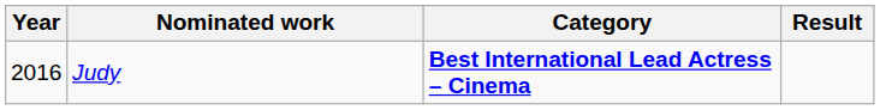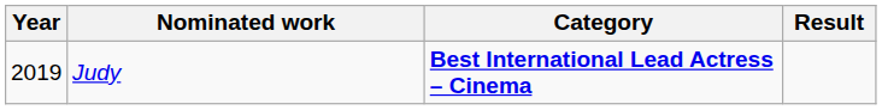 <table class="wikitable sortable">
 <tr>
 <th scope="col" style="width:1em;">Year</th>
 <th scope="col" style="width:39em;">Nominated work</th>
 <th scope="col" style="width:37em;">Category</th>
 <th scope="col" style="width:5em;">Result</th>
 </tr>
 <tr>
-<td>2016</td>
+<td>2019</td>
 <td><em><a href='#'>Judy</a></em></td>
 <td><strong><a href='#'>Best International Lead Actress – Cinema</a></strong></td>
 <td></td>
 </tr>
 </table>
